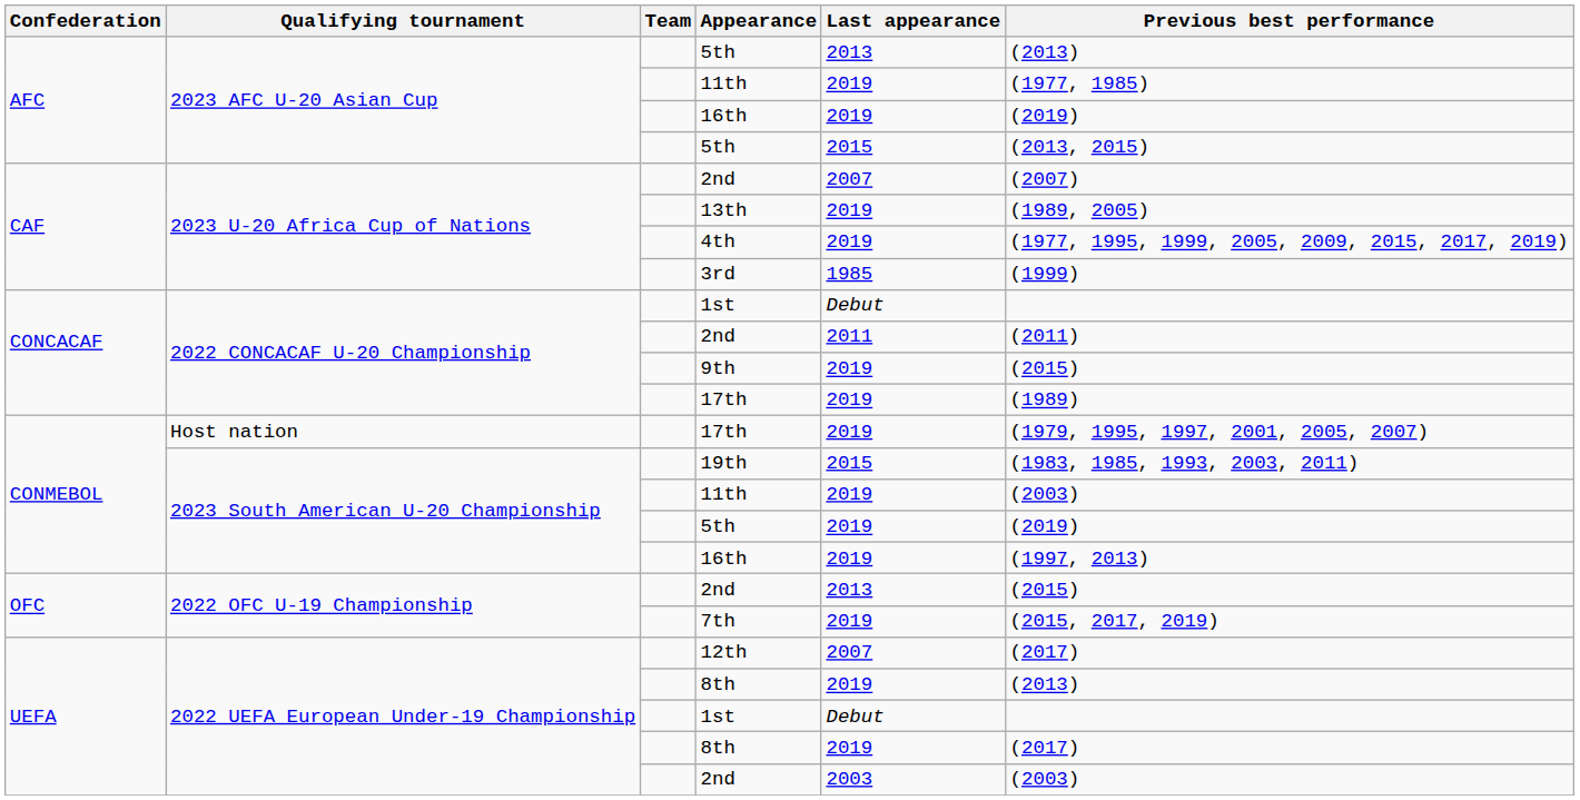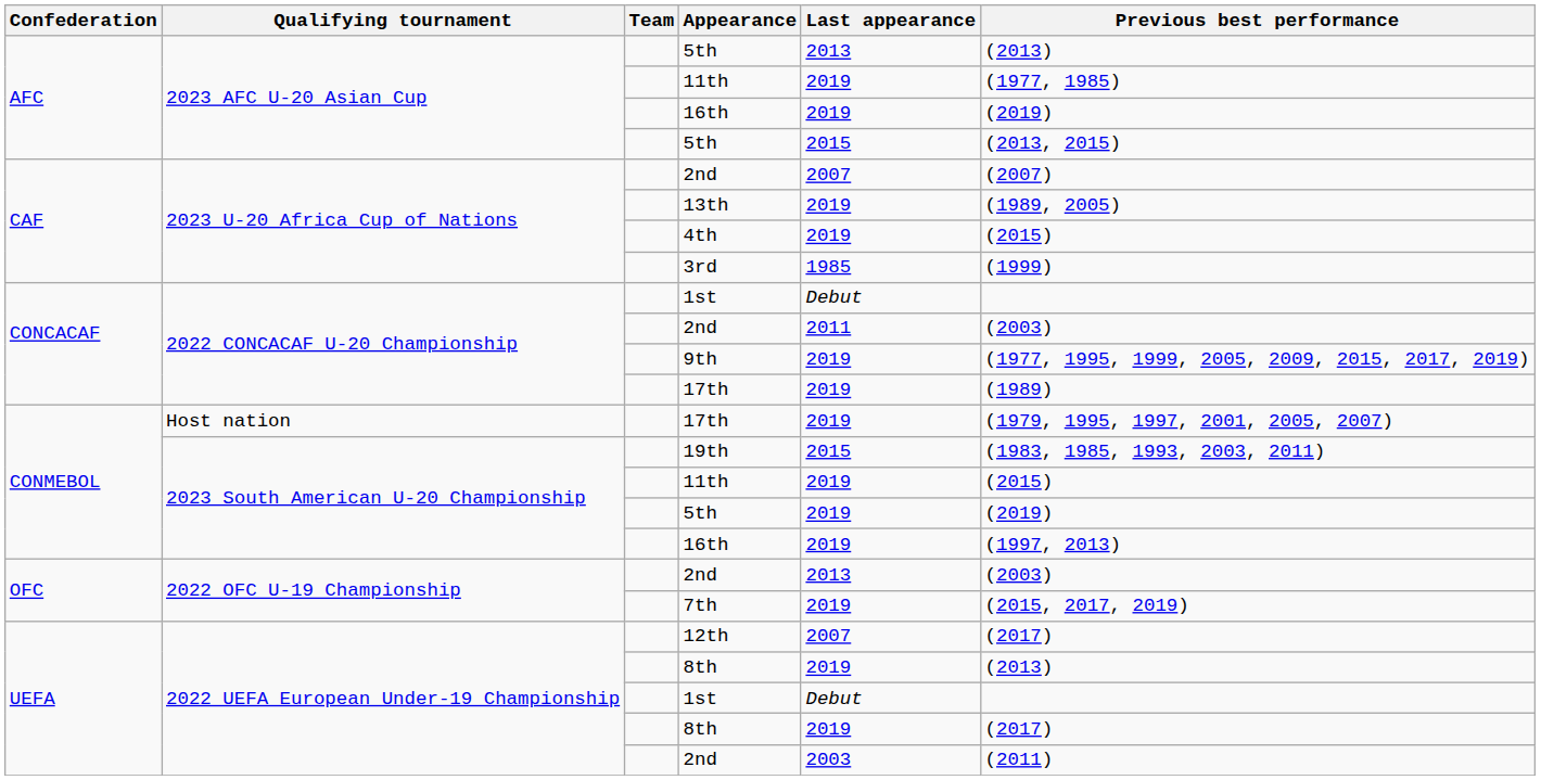 <table class="wikitable sortable">
 <tr>
 <th>Confederation</th>
 <th>Qualifying tournament</th>
 <th>Team</th>
 <th data-sort-type="number">Appearance</th>
 <th>Last appearance</th>
 <th>Previous best performance</th>
 </tr>
 <tr>
 <td rowspan=4><a href='#'>AFC</a><br></td>
 <td rowspan=4><a href='#'>2023 AFC U-20 Asian Cup</a></td>
 <td></td>
 <td>5th</td>
 <td><a href='#'>2013</a></td>
 <td> (<a href='#'>2013</a>)</td>
 </tr>
 <tr>
 <td></td>
 <td>11th</td>
 <td><a href='#'>2019</a></td>
 <td> (<a href='#'>1977</a>, <a href='#'>1985</a>)</td>
 </tr>
 <tr>
 <td></td>
 <td>16th</td>
 <td><a href='#'>2019</a></td>
 <td> (<a href='#'>2019</a>)</td>
 </tr>
 <tr>
 <td></td>
 <td>5th</td>
 <td><a href='#'>2015</a></td>
 <td> (<a href='#'>2013</a>, <a href='#'>2015</a>)</td>
 </tr>
 <tr>
 <td rowspan=4><a href='#'>CAF</a><br></td>
 <td rowspan=4><a href='#'>2023 U-20 Africa Cup of Nations</a></td>
 <td></td>
 <td>2nd</td>
 <td><a href='#'>2007</a></td>
 <td> (<a href='#'>2007</a>)</td>
 </tr>
 <tr>
 <td></td>
 <td>13th</td>
 <td><a href='#'>2019</a></td>
 <td> (<a href='#'>1989</a>, <a href='#'>2005</a>)</td>
 </tr>
 <tr>
 <td></td>
 <td>4th</td>
 <td><a href='#'>2019</a></td>
-<td> (<a href='#'>1977</a>, <a href='#'>1995</a>, <a href='#'>1999</a>, <a href='#'>2005</a>, <a href='#'>2009</a>, <a href='#'>2015</a>, <a href='#'>2017</a>, <a href='#'>2019</a>)</td>
+<td> (<a href='#'>2015</a>)</td>
 </tr>
 <tr>
 <td></td>
 <td>3rd</td>
 <td><a href='#'>1985</a></td>
 <td> (<a href='#'>1999</a>)</td>
 </tr>
 <tr>
 <td rowspan=4><a href='#'>CONCACAF</a><br><br></td>
 <td rowspan=4><a href='#'>2022 CONCACAF U-20 Championship</a></td>
 <td></td>
 <td>1st</td>
 <td><em>Debut</em></td>
 <td></td>
 </tr>
 <tr>
 <td></td>
 <td>2nd</td>
 <td><a href='#'>2011</a></td>
-<td> (<a href='#'>2011</a>)</td>
+<td> (<a href='#'>2003</a>)</td>
 </tr>
 <tr>
 <td></td>
 <td>9th</td>
 <td><a href='#'>2019</a></td>
-<td> (<a href='#'>2015</a>)</td>
+<td> (<a href='#'>1977</a>, <a href='#'>1995</a>, <a href='#'>1999</a>, <a href='#'>2005</a>, <a href='#'>2009</a>, <a href='#'>2015</a>, <a href='#'>2017</a>, <a href='#'>2019</a>)</td>
 </tr>
 <tr>
 <td></td>
 <td>17th</td>
 <td><a href='#'>2019</a></td>
 <td> (<a href='#'>1989</a>)</td>
 </tr>
 <tr>
 <td rowspan="5"><a href='#'>CONMEBOL</a><br></td>
 <td>Host nation</td>
 <td></td>
 <td>17th</td>
 <td><a href='#'>2019</a></td>
 <td> (<a href='#'>1979</a>, <a href='#'>1995</a>, <a href='#'>1997</a>, <a href='#'>2001</a>, <a href='#'>2005</a>, <a href='#'>2007</a>)</td>
 </tr>
 <tr>
 <td rowspan="4"><a href='#'>2023 South American U-20 Championship</a></td>
 <td></td>
 <td>19th</td>
 <td><a href='#'>2015</a></td>
 <td> (<a href='#'>1983</a>, <a href='#'>1985</a>, <a href='#'>1993</a>, <a href='#'>2003</a>, <a href='#'>2011</a>)</td>
 </tr>
 <tr>
 <td></td>
 <td>11th</td>
 <td><a href='#'>2019</a></td>
-<td> (<a href='#'>2003</a>)</td>
+<td> (<a href='#'>2015</a>)</td>
 </tr>
 <tr>
 <td></td>
 <td>5th</td>
 <td><a href='#'>2019</a></td>
 <td> (<a href='#'>2019</a>)</td>
 </tr>
 <tr>
 <td></td>
 <td>16th</td>
 <td><a href='#'>2019</a></td>
 <td> (<a href='#'>1997</a>, <a href='#'>2013</a>)</td>
 </tr>
 <tr>
 <td rowspan=2><a href='#'>OFC</a><br></td>
 <td rowspan=2><a href='#'>2022 OFC U-19 Championship</a></td>
 <td></td>
 <td>2nd</td>
 <td><a href='#'>2013</a></td>
-<td> (<a href='#'>2015</a>)</td>
+<td> (<a href='#'>2003</a>)</td>
 </tr>
 <tr>
 <td></td>
 <td>7th</td>
 <td><a href='#'>2019</a></td>
 <td> (<a href='#'>2015</a>, <a href='#'>2017</a>, <a href='#'>2019</a>)</td>
 </tr>
 <tr>
 <td rowspan=5><a href='#'>UEFA</a><br></td>
 <td rowspan=5><a href='#'>2022 UEFA European Under-19 Championship</a></td>
 <td></td>
 <td>12th</td>
 <td><a href='#'>2007</a></td>
 <td> (<a href='#'>2017</a>)</td>
 </tr>
 <tr>
 <td></td>
 <td>8th</td>
 <td><a href='#'>2019</a></td>
 <td> (<a href='#'>2013</a>)</td>
 </tr>
 <tr>
 <td></td>
 <td>1st</td>
 <td><em>Debut</em></td>
 <td></td>
 </tr>
 <tr>
 <td></td>
 <td>8th</td>
 <td><a href='#'>2019</a></td>
 <td> (<a href='#'>2017</a>)</td>
 </tr>
 <tr>
 <td></td>
 <td>2nd</td>
 <td><a href='#'>2003</a></td>
-<td> (<a href='#'>2003</a>)</td>
+<td> (<a href='#'>2011</a>)</td>
 </tr>
 </table>
